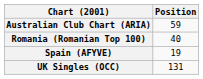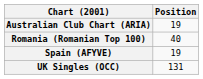 <table class="wikitable sortable plainrowheaders" style="text-align:center">
 <tr>
 <th>Chart (2001)</th>
 <th>Position</th>
 </tr>
 <tr>
 <th scope="row">Australian Club Chart (ARIA)</th>
-<td>59</td>
+<td>19</td>
 </tr>
 <tr>
 <th scope="row">Romania (Romanian Top 100)</th>
 <td>40</td>
 </tr>
 <tr>
 <th scope="row">Spain (AFYVE)</th>
 <td>19</td>
 </tr>
 <tr>
 <th scope="row">UK Singles (OCC)</th>
 <td>131</td>
 </tr>
 </table>
